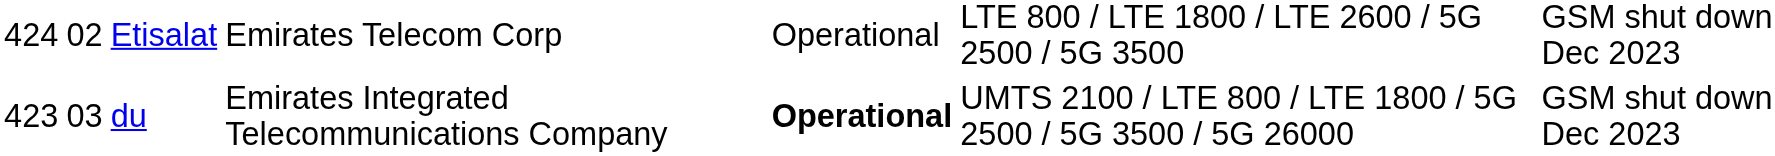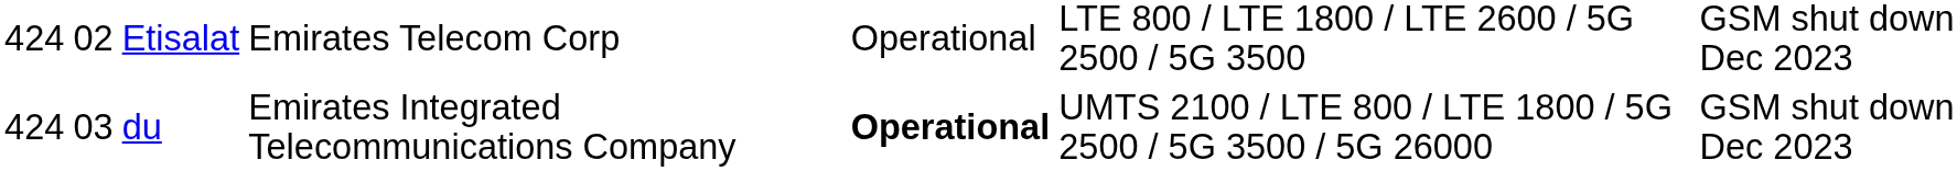 <table>
 <tr>
 <td>424</td>
 <td>02</td>
 <td><a href='#'>Etisalat</a></td>
 <td>Emirates Telecom Corp</td>
 <td>Operational</td>
 <td>LTE 800 / LTE 1800 / LTE 2600 / 5G 2500 / 5G 3500</td>
 <td> GSM shut down Dec 2023</td>
 </tr>
 <tr>
-<td>423</td>
+<td>424</td>
 <td>03</td>
 <td><a href='#'>du</a></td>
 <td>Emirates Integrated Telecommunications Company</td>
 <td><strong>Operational</strong></td>
 <td>UMTS 2100 / LTE 800 / LTE 1800 / 5G 2500 / 5G 3500 / 5G 26000</td>
 <td> GSM shut down Dec 2023</td>
 </tr>
 </table>
